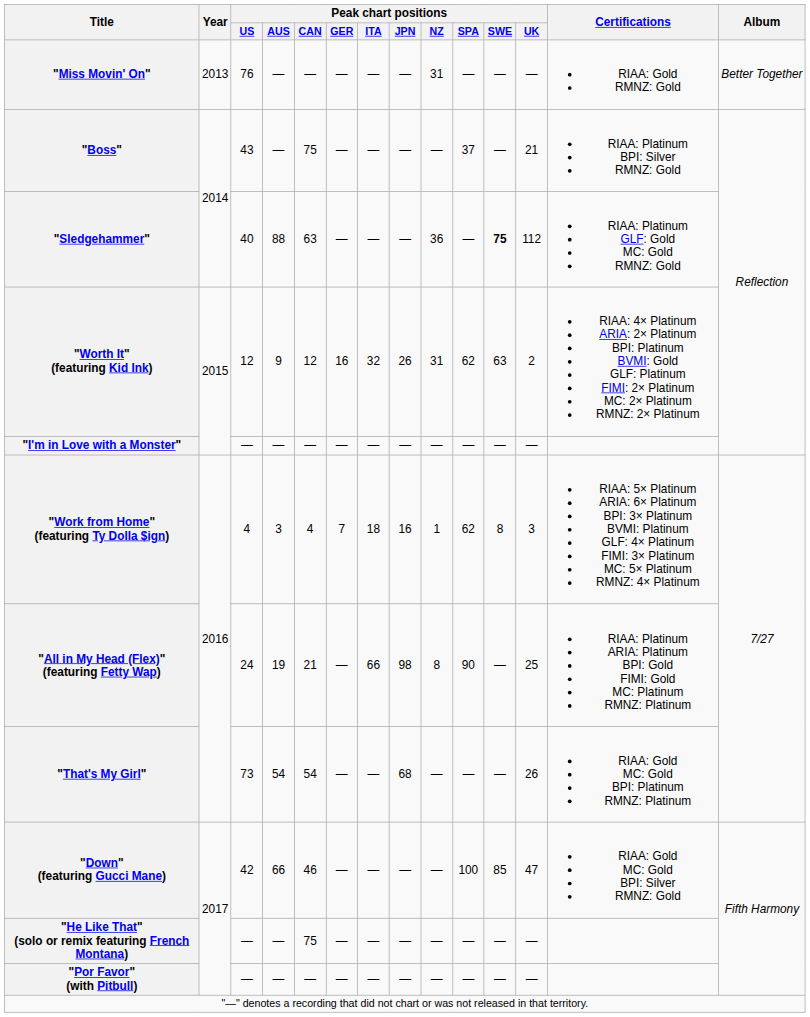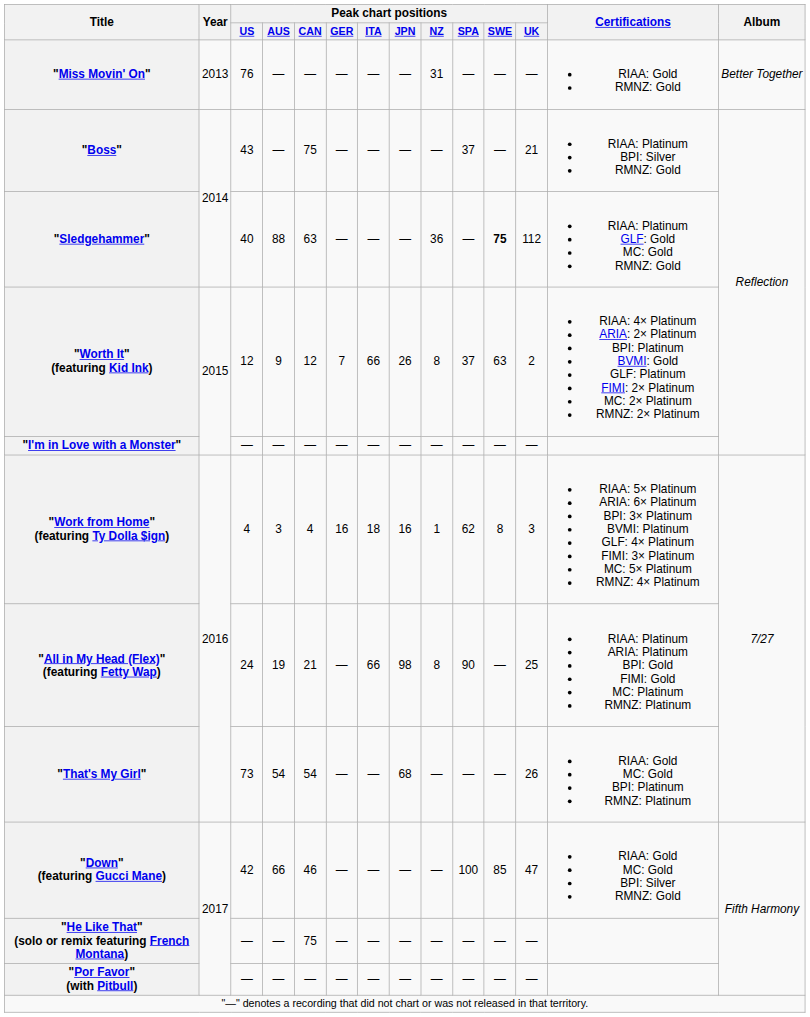 <table class="wikitable plainrowheaders" style="text-align:center;">
 <tr>
 <th scope="col" rowspan="2" style="width:16em;">Title</th>
 <th scope="col" rowspan="2">Year</th>
 <th scope="col" colspan="10">Peak chart positions</th>
 <th scope="col" rowspan="2" style="width:14em;"><a href='#'>Certifications</a></th>
 <th scope="col" rowspan="2">Album</th>
 </tr>
 <tr>
 <th scope="col" style="width:2.5em;font-size:90%;"><a href='#'>US</a><br></th>
 <th scope="col" style="width:2.5em;font-size:90%;"><a href='#'>AUS</a><br></th>
 <th scope="col" style="width:2.5em;font-size:90%;"><a href='#'>CAN</a><br></th>
 <th scope="col" style="width:2.5em;font-size:90%;"><a href='#'>GER</a><br></th>
 <th scope="col" style="width:2.5em;font-size:90%;"><a href='#'>ITA</a><br></th>
 <th scope="col" style="width:2.5em;font-size:90%;"><a href='#'>JPN</a><br></th>
 <th scope="col" style="width:2.5em;font-size:90%;"><a href='#'>NZ</a><br></th>
 <th scope="col" style="width:2.5em;font-size:90%;"><a href='#'>SPA</a><br></th>
 <th scope="col" style="width:2.5em;font-size:90%;"><a href='#'>SWE</a><br></th>
 <th scope="col" style="width:2.5em;font-size:90%;"><a href='#'>UK</a><br></th>
 </tr>
 <tr>
 <th scope="row">"<a href='#'>Miss Movin' On</a>"</th>
 <td>2013</td>
 <td>76</td>
 <td>—</td>
 <td>—</td>
 <td>—</td>
 <td>—</td>
 <td>—</td>
 <td>31</td>
 <td>—</td>
 <td>—</td>
 <td>—</td>
 <td><br><ul><li>RIAA: Gold</li><li>RMNZ: Gold</li></ul></td>
 <td><em>Better Together</em></td>
 </tr>
 <tr>
 <th scope="row">"<a href='#'>Boss</a>"</th>
 <td rowspan="2">2014</td>
 <td>43</td>
 <td>—</td>
 <td>75</td>
 <td>—</td>
 <td>—</td>
 <td>—</td>
 <td>—</td>
 <td>37</td>
 <td>—</td>
 <td>21</td>
 <td><br><ul><li>RIAA: Platinum</li><li>BPI: Silver</li><li>RMNZ: Gold</li></ul></td>
 <td rowspan="4"><em>Reflection</em></td>
 </tr>
 <tr>
 <th scope="row">"<a href='#'>Sledgehammer</a>"</th>
 <td>40</td>
 <td>88</td>
 <td>63</td>
 <td>—</td>
 <td>—</td>
 <td>—</td>
 <td>36</td>
 <td>—</td>
 <td><strong>75</strong></td>
 <td>112</td>
 <td><br><ul><li>RIAA: Platinum</li><li><a href='#'>GLF</a>: Gold</li><li>MC: Gold</li><li>RMNZ: Gold</li></ul></td>
 </tr>
 <tr>
 <th scope="row">"<a href='#'>Worth It</a>"<br><span>(featuring <a href='#'>Kid Ink</a>)</span></th>
 <td rowspan="2">2015</td>
 <td>12</td>
 <td>9</td>
 <td>12</td>
-<td>16</td>
-<td>32</td>
+<td>7</td>
+<td>66</td>
 <td>26</td>
-<td>31</td>
-<td>62</td>
+<td>8</td>
+<td>37</td>
 <td>63</td>
 <td>2</td>
 <td><br><ul><li>RIAA: 4× Platinum</li><li><a href='#'>ARIA</a>: 2× Platinum</li><li>BPI: Platinum</li><li><a href='#'>BVMI</a>: Gold</li><li>GLF: Platinum</li><li><a href='#'>FIMI</a>: 2× Platinum</li><li>MC: 2× Platinum</li><li>RMNZ: 2× Platinum</li></ul></td>
 </tr>
 <tr>
 <th scope= "row">"<a href='#'>I'm in Love with a Monster</a>"</th>
 <td>—</td>
 <td>—</td>
 <td>—</td>
 <td>—</td>
 <td>—</td>
 <td>—</td>
 <td>—</td>
 <td>—</td>
 <td>—</td>
 <td>—</td>
 <td></td>
 </tr>
 <tr>
 <th scope="row">"<a href='#'>Work from Home</a>"<br><span>(featuring <a href='#'>Ty Dolla $ign</a>)</span></th>
 <td rowspan="3">2016</td>
 <td>4</td>
 <td>3</td>
 <td>4</td>
-<td>7</td>
+<td>16</td>
 <td>18</td>
 <td>16</td>
 <td>1</td>
 <td>62</td>
 <td>8</td>
 <td>3</td>
 <td><br><ul><li>RIAA: 5× Platinum</li><li>ARIA: 6× Platinum</li><li>BPI: 3× Platinum</li><li>BVMI: Platinum</li><li>GLF: 4× Platinum</li><li>FIMI: 3× Platinum</li><li>MC: 5× Platinum</li><li>RMNZ: 4× Platinum</li></ul></td>
 <td rowspan="3"><em>7/27</em></td>
 </tr>
 <tr>
 <th scope="row">"<a href='#'>All in My Head (Flex)</a>"<br><span>(featuring <a href='#'>Fetty Wap</a>)</span></th>
 <td>24</td>
 <td>19</td>
 <td>21</td>
 <td>—</td>
 <td>66</td>
 <td>98</td>
 <td>8</td>
 <td>90</td>
 <td>—</td>
 <td>25</td>
 <td><br><ul><li>RIAA: Platinum</li><li>ARIA: Platinum</li><li>BPI: Gold</li><li>FIMI: Gold</li><li>MC: Platinum</li><li>RMNZ: Platinum</li></ul></td>
 </tr>
 <tr>
 <th scope="row">"<a href='#'>That's My Girl</a>"</th>
 <td>73</td>
 <td>54</td>
 <td>54</td>
 <td>—</td>
 <td>—</td>
 <td>68</td>
 <td>—</td>
 <td>—</td>
 <td>—</td>
 <td>26</td>
 <td><br><ul><li>RIAA: Gold</li><li>MC: Gold</li><li>BPI: Platinum</li><li>RMNZ: Platinum</li></ul></td>
 </tr>
 <tr>
 <th scope="row">"<a href='#'>Down</a>"<br><span>(featuring <a href='#'>Gucci Mane</a>)</span></th>
 <td rowspan="3">2017</td>
 <td>42</td>
 <td>66</td>
 <td>46</td>
 <td>—</td>
 <td>—</td>
 <td>—</td>
 <td>—</td>
 <td>100</td>
 <td>85</td>
 <td>47</td>
 <td><br><ul><li>RIAA: Gold</li><li>MC: Gold</li><li>BPI: Silver</li><li>RMNZ: Gold</li></ul></td>
 <td rowspan="3"><em>Fifth Harmony</em></td>
 </tr>
 <tr>
 <th scope="row">"<a href='#'>He Like That</a>"<br><span>(solo or remix featuring <a href='#'>French Montana</a>)</span></th>
 <td>—</td>
 <td>—</td>
 <td>75</td>
 <td>—</td>
 <td>—</td>
 <td>—</td>
 <td>—</td>
 <td>—</td>
 <td>—</td>
 <td>—</td>
 <td></td>
 </tr>
 <tr>
 <th scope="row">"<a href='#'>Por Favor</a>"<br><span>(with <a href='#'>Pitbull</a>)</span></th>
 <td>—</td>
 <td>—</td>
 <td>—</td>
 <td>—</td>
 <td>—</td>
 <td>—</td>
 <td>—</td>
 <td>—</td>
 <td>—</td>
 <td>—</td>
 <td></td>
 </tr>
 <tr>
 <td colspan="16" style="font-size:90%">"—" denotes a recording that did not chart or was not released in that territory.</td>
 </tr>
 </table>
